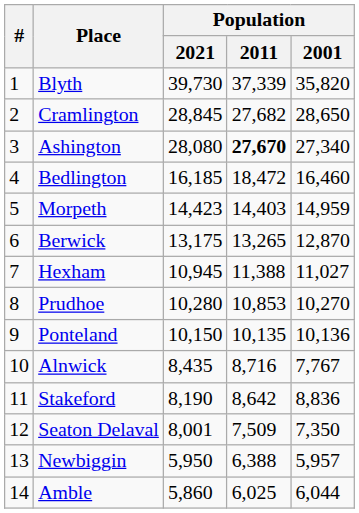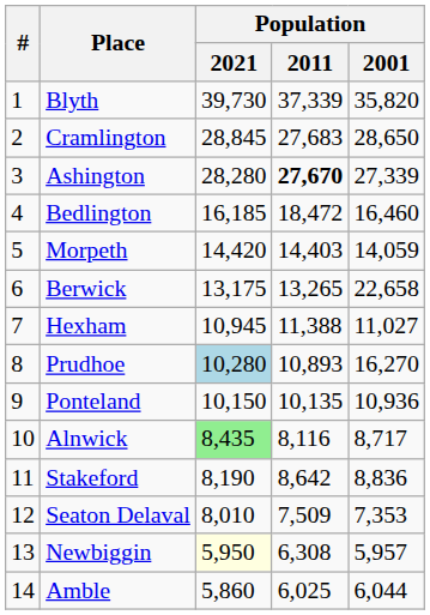 <table class="wikitable sortable">
 <tr>
 <th rowspan=2>#</th>
 <th rowspan=2>Place</th>
 <th colspan=3>Population</th>
 </tr>
 <tr>
 <th>2021</th>
 <th>2011</th>
 <th>2001</th>
 </tr>
 <tr>
 <td>1</td>
 <td><a href='#'>Blyth</a></td>
 <td>39,730</td>
 <td>37,339</td>
 <td>35,820</td>
 </tr>
 <tr>
 <td>2</td>
 <td><a href='#'>Cramlington</a></td>
 <td>28,845</td>
-<td>27,682</td>
+<td>27,683</td>
 <td>28,650</td>
 </tr>
 <tr>
 <td>3</td>
 <td><a href='#'>Ashington</a></td>
-<td>28,080</td>
+<td>28,280</td>
 <td><strong>27,670</strong></td>
-<td>27,340</td>
+<td>27,339</td>
 </tr>
 <tr>
 <td>4</td>
 <td><a href='#'>Bedlington</a></td>
 <td>16,185</td>
 <td>18,472</td>
 <td>16,460</td>
 </tr>
 <tr>
 <td>5</td>
 <td><a href='#'>Morpeth</a></td>
-<td>14,423</td>
+<td>14,420</td>
 <td>14,403</td>
-<td>14,959</td>
+<td>14,059</td>
 </tr>
 <tr>
 <td>6</td>
 <td><a href='#'>Berwick</a></td>
 <td>13,175</td>
 <td>13,265</td>
-<td>12,870</td>
+<td>22,658</td>
 </tr>
 <tr>
 <td>7</td>
 <td><a href='#'>Hexham</a></td>
 <td>10,945</td>
 <td>11,388</td>
 <td>11,027</td>
 </tr>
 <tr>
 <td>8</td>
 <td><a href='#'>Prudhoe</a></td>
-<td>10,280</td>
-<td>10,853</td>
-<td>10,270</td>
+<td style="background: lightblue;">10,280</td>
+<td>10,893</td>
+<td>16,270</td>
 </tr>
 <tr>
 <td>9</td>
 <td><a href='#'>Ponteland</a></td>
 <td>10,150</td>
 <td>10,135</td>
-<td>10,136</td>
+<td>10,936</td>
 </tr>
 <tr>
 <td>10</td>
 <td><a href='#'>Alnwick</a></td>
-<td>8,435</td>
-<td>8,716</td>
-<td>7,767</td>
+<td style="background: lightgreen;">8,435</td>
+<td>8,116</td>
+<td>8,717</td>
 </tr>
 <tr>
 <td>11</td>
 <td><a href='#'>Stakeford</a></td>
 <td>8,190</td>
 <td>8,642</td>
 <td>8,836</td>
 </tr>
 <tr>
 <td>12</td>
 <td><a href='#'>Seaton Delaval</a></td>
-<td>8,001</td>
+<td>8,010</td>
 <td>7,509</td>
-<td>7,350</td>
+<td>7,353</td>
 </tr>
 <tr>
 <td>13</td>
 <td><a href='#'>Newbiggin</a></td>
-<td>5,950</td>
-<td>6,388</td>
+<td style="background: lightyellow;">5,950</td>
+<td>6,308</td>
 <td>5,957</td>
 </tr>
 <tr>
 <td>14</td>
 <td><a href='#'>Amble</a></td>
 <td>5,860</td>
 <td>6,025</td>
 <td>6,044</td>
 </tr>
 </table>
